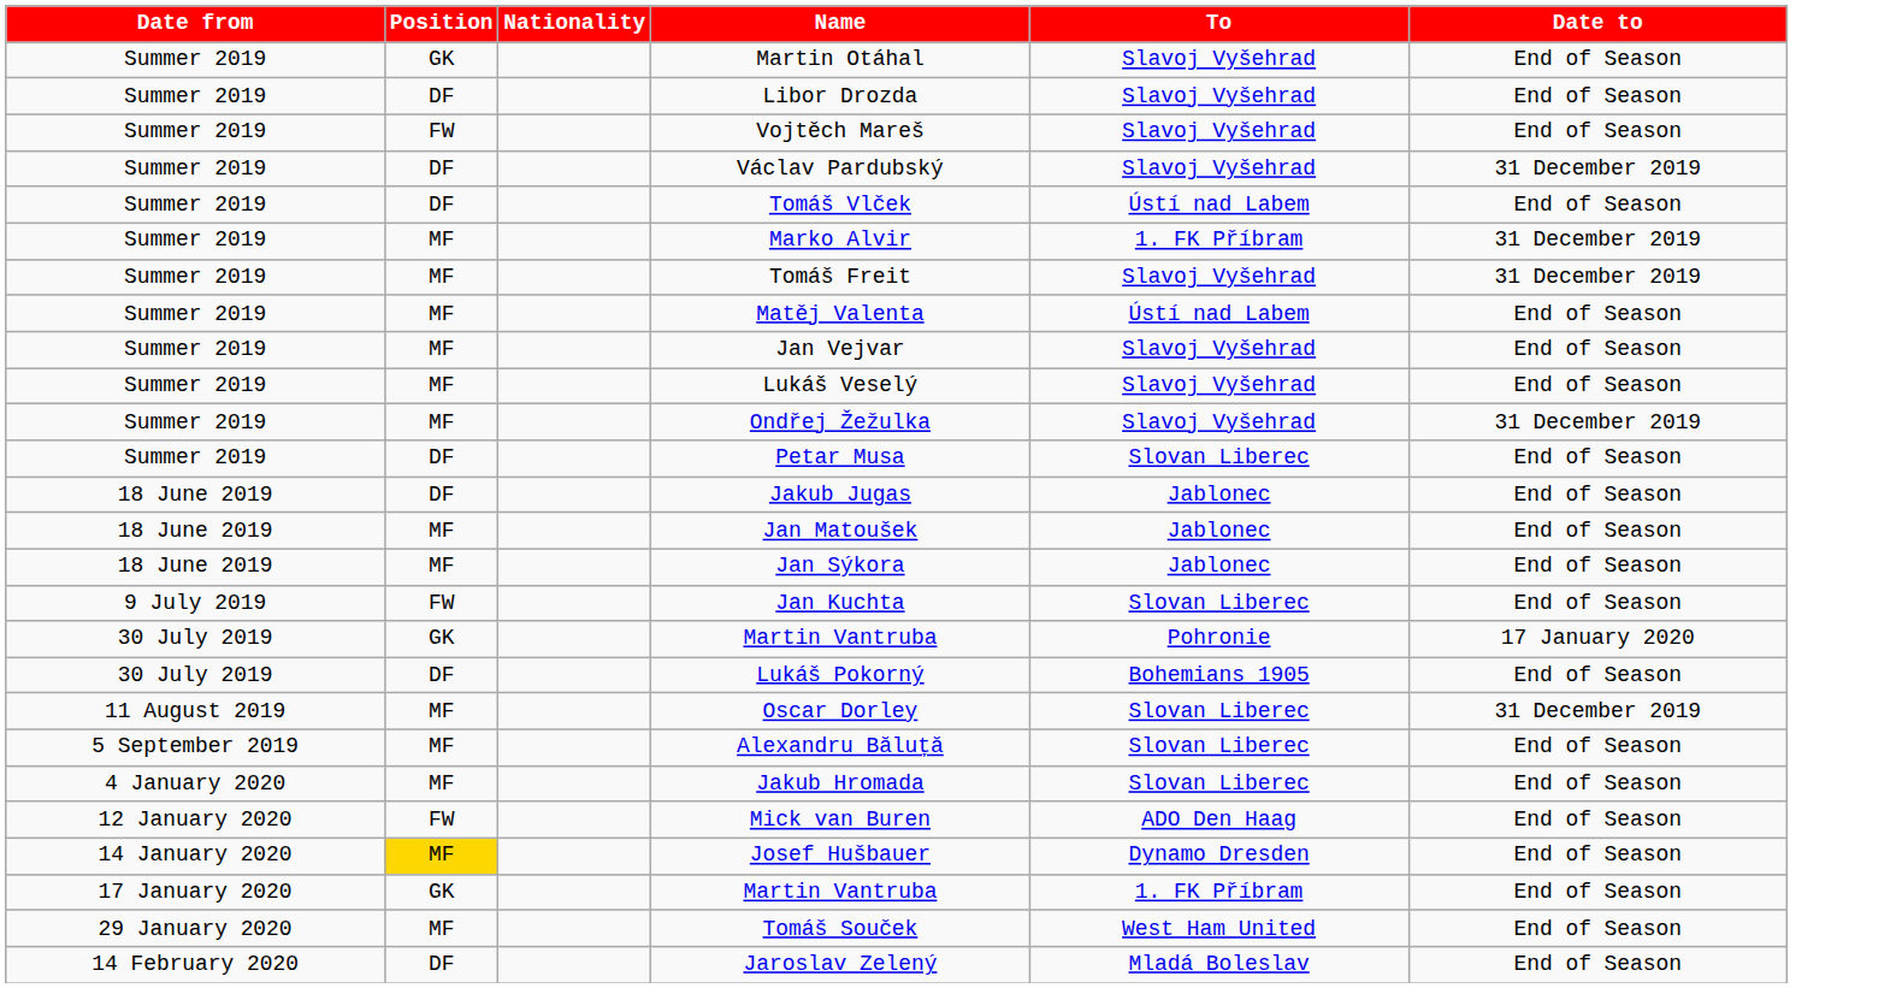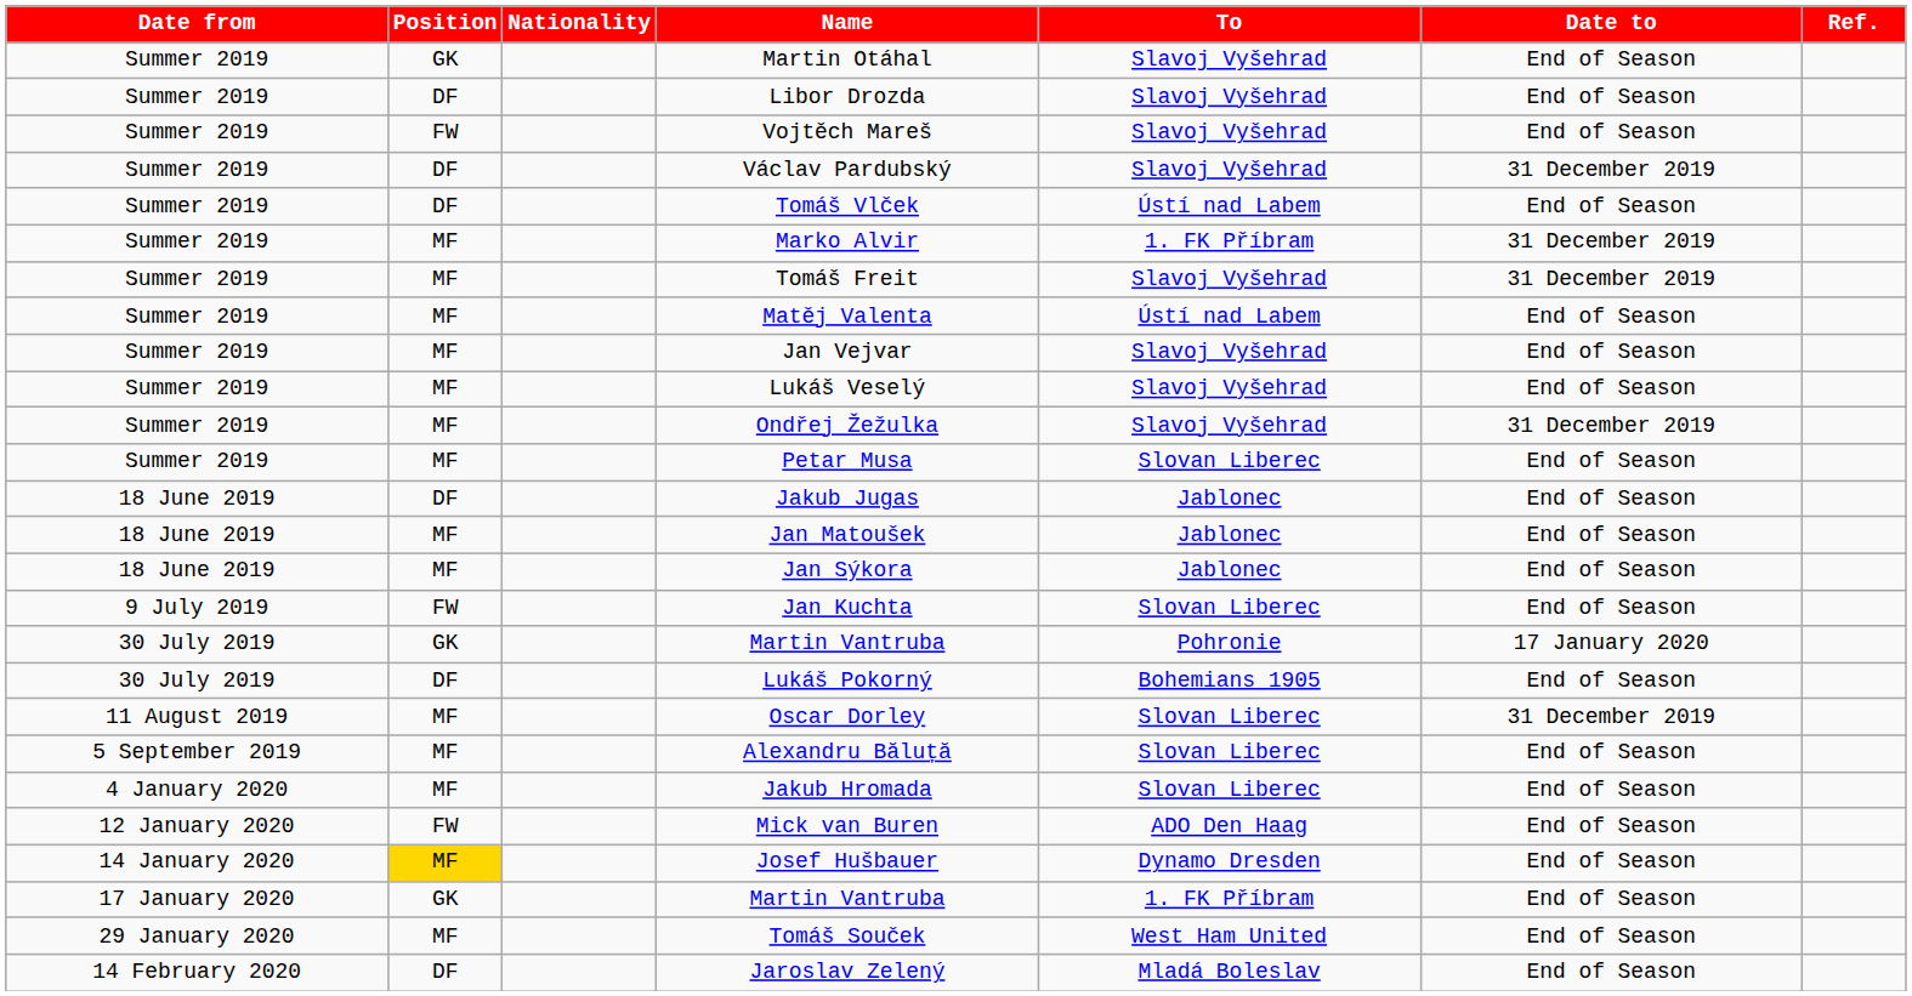 <table class="wikitable" style="text-align:center; font-size:90%; ">
 <tr>
 <th style="background:#ff0000; color:white; width:200px;">Date from</th>
 <th style="background:#ff0000; color:white; width:50px;">Position</th>
 <th style="background:#ff0000; color:white; width:50px;">Nationality</th>
 <th style="background:#ff0000; color:white; width:200px;">Name</th>
 <th style="background:#ff0000; color:white; width:200px;">To</th>
 <th style="background:#ff0000; color:white; width:200px;">Date to</th>
+<th style="background:#ff0000; color:white; width:50px;">Ref.</th>
 </tr>
 <tr>
 <td>Summer 2019</td>
 <td>GK</td>
 <td></td>
 <td>Martin Otáhal</td>
 <td><a href='#'>Slavoj Vyšehrad</a></td>
 <td>End of Season</td>
+<td></td>
 </tr>
 <tr>
 <td>Summer 2019</td>
 <td>DF</td>
 <td></td>
 <td>Libor Drozda</td>
 <td><a href='#'>Slavoj Vyšehrad</a></td>
 <td>End of Season</td>
+<td></td>
 </tr>
 <tr>
 <td>Summer 2019</td>
 <td>FW</td>
 <td></td>
 <td>Vojtěch Mareš</td>
 <td><a href='#'>Slavoj Vyšehrad</a></td>
 <td>End of Season</td>
+<td></td>
 </tr>
 <tr>
 <td>Summer 2019</td>
 <td>DF</td>
 <td></td>
 <td>Václav Pardubský</td>
 <td><a href='#'>Slavoj Vyšehrad</a></td>
 <td>31 December 2019</td>
+<td></td>
 </tr>
 <tr>
 <td>Summer 2019</td>
 <td>DF</td>
 <td></td>
 <td><a href='#'>Tomáš Vlček</a></td>
 <td><a href='#'>Ústí nad Labem</a></td>
 <td>End of Season</td>
+<td></td>
 </tr>
 <tr>
 <td>Summer 2019</td>
 <td>MF</td>
 <td></td>
 <td><a href='#'>Marko Alvir</a></td>
 <td><a href='#'>1. FK Příbram</a></td>
 <td>31 December 2019</td>
+<td></td>
 </tr>
 <tr>
 <td>Summer 2019</td>
 <td>MF</td>
 <td></td>
 <td>Tomáš Freit</td>
 <td><a href='#'>Slavoj Vyšehrad</a></td>
 <td>31 December 2019</td>
+<td></td>
 </tr>
 <tr>
 <td>Summer 2019</td>
 <td>MF</td>
 <td></td>
 <td><a href='#'>Matěj Valenta</a></td>
 <td><a href='#'>Ústí nad Labem</a></td>
 <td>End of Season</td>
+<td></td>
 </tr>
 <tr>
 <td>Summer 2019</td>
 <td>MF</td>
 <td></td>
 <td>Jan Vejvar</td>
 <td><a href='#'>Slavoj Vyšehrad</a></td>
 <td>End of Season</td>
+<td></td>
 </tr>
 <tr>
 <td>Summer 2019</td>
 <td>MF</td>
 <td></td>
 <td>Lukáš Veselý</td>
 <td><a href='#'>Slavoj Vyšehrad</a></td>
 <td>End of Season</td>
+<td></td>
 </tr>
 <tr>
 <td>Summer 2019</td>
 <td>MF</td>
 <td></td>
 <td><a href='#'>Ondřej Žežulka</a></td>
 <td><a href='#'>Slavoj Vyšehrad</a></td>
 <td>31 December 2019</td>
+<td></td>
 </tr>
 <tr>
 <td>Summer 2019</td>
-<td>DF</td>
+<td>MF</td>
 <td></td>
 <td><a href='#'>Petar Musa</a></td>
 <td><a href='#'>Slovan Liberec</a></td>
 <td>End of Season</td>
+<td></td>
 </tr>
 <tr>
 <td>18 June 2019</td>
 <td>DF</td>
 <td></td>
 <td><a href='#'>Jakub Jugas</a></td>
 <td><a href='#'>Jablonec</a></td>
 <td>End of Season</td>
+<td></td>
 </tr>
 <tr>
 <td>18 June 2019</td>
 <td>MF</td>
 <td></td>
 <td><a href='#'>Jan Matoušek</a></td>
 <td><a href='#'>Jablonec</a></td>
 <td>End of Season</td>
+<td></td>
 </tr>
 <tr>
 <td>18 June 2019</td>
 <td>MF</td>
 <td></td>
 <td><a href='#'>Jan Sýkora</a></td>
 <td><a href='#'>Jablonec</a></td>
 <td>End of Season</td>
+<td></td>
 </tr>
 <tr>
 <td>9 July 2019</td>
 <td>FW</td>
 <td></td>
 <td><a href='#'>Jan Kuchta</a></td>
 <td><a href='#'>Slovan Liberec</a></td>
 <td>End of Season</td>
+<td></td>
 </tr>
 <tr>
 <td>30 July 2019</td>
 <td>GK</td>
 <td></td>
 <td><a href='#'>Martin Vantruba</a></td>
 <td><a href='#'>Pohronie</a></td>
 <td>17 January 2020</td>
+<td></td>
 </tr>
 <tr>
 <td>30 July 2019</td>
 <td>DF</td>
 <td></td>
 <td><a href='#'>Lukáš Pokorný</a></td>
 <td><a href='#'>Bohemians 1905</a></td>
 <td>End of Season</td>
+<td></td>
 </tr>
 <tr>
 <td>11 August 2019</td>
 <td>MF</td>
 <td></td>
 <td><a href='#'>Oscar Dorley</a></td>
 <td><a href='#'>Slovan Liberec</a></td>
 <td>31 December 2019</td>
+<td></td>
 </tr>
 <tr>
 <td>5 September 2019</td>
 <td>MF</td>
 <td></td>
 <td><a href='#'>Alexandru Băluță</a></td>
 <td><a href='#'>Slovan Liberec</a></td>
 <td>End of Season</td>
+<td></td>
 </tr>
 <tr>
 <td>4 January 2020</td>
 <td>MF</td>
 <td></td>
 <td><a href='#'>Jakub Hromada</a></td>
 <td><a href='#'>Slovan Liberec</a></td>
 <td>End of Season</td>
+<td></td>
 </tr>
 <tr>
 <td>12 January 2020</td>
 <td>FW</td>
 <td></td>
 <td><a href='#'>Mick van Buren</a></td>
 <td><a href='#'>ADO Den Haag</a></td>
 <td>End of Season</td>
+<td></td>
 </tr>
 <tr>
 <td>14 January 2020</td>
 <td style="background: gold;">MF</td>
 <td></td>
 <td><a href='#'>Josef Hušbauer</a></td>
 <td><a href='#'>Dynamo Dresden</a></td>
 <td>End of Season</td>
+<td></td>
 </tr>
 <tr>
 <td>17 January 2020</td>
 <td>GK</td>
 <td></td>
 <td><a href='#'>Martin Vantruba</a></td>
 <td><a href='#'>1. FK Příbram</a></td>
 <td>End of Season</td>
+<td></td>
 </tr>
 <tr>
 <td>29 January 2020</td>
 <td>MF</td>
 <td></td>
 <td><a href='#'>Tomáš Souček</a></td>
 <td><a href='#'>West Ham United</a></td>
 <td>End of Season</td>
+<td></td>
 </tr>
 <tr>
 <td>14 February 2020</td>
 <td>DF</td>
 <td></td>
 <td><a href='#'>Jaroslav Zelený</a></td>
 <td><a href='#'>Mladá Boleslav</a></td>
 <td>End of Season</td>
+<td></td>
 </tr>
 </table>
